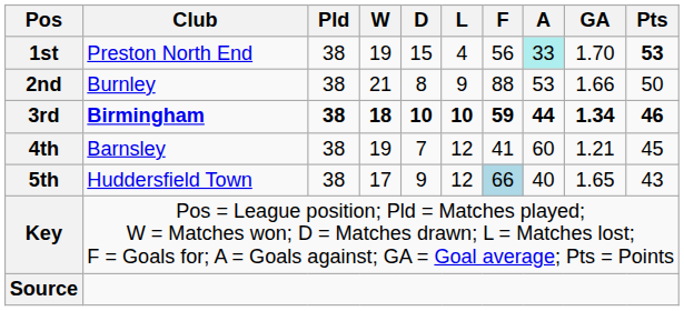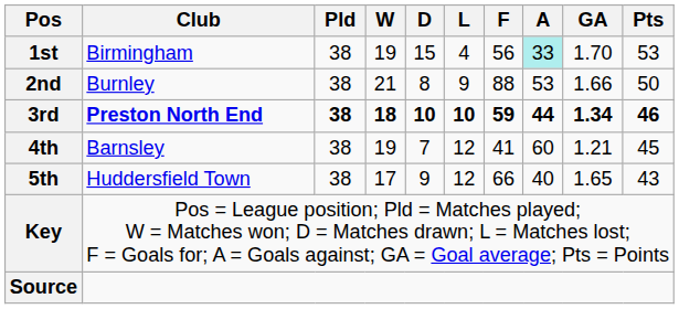 <table class="wikitable" style="text-align:center">
 <tr>
 <th scope="col">Pos</th>
 <th scope="col">Club</th>
 <th scope="col">Pld</th>
 <th scope="col">W</th>
 <th scope="col">D</th>
 <th scope="col">L</th>
 <th scope="col">F</th>
 <th scope="col">A</th>
 <th scope="col">GA</th>
 <th scope="col">Pts</th>
 </tr>
 <tr>
 <th scope="row">1st</th>
-<td align="left"><a href='#'>Preston North End</a></td>
+<td align="left"><a href='#'>Birmingham</a></td>
 <td>38</td>
 <td>19</td>
 <td>15</td>
 <td>4</td>
 <td>56</td>
 <td style="background: paleturquoise;">33</td>
 <td>1.70</td>
-<td><strong>53</strong></td>
+<td>53</td>
 </tr>
 <tr>
 <th scope="row">2nd</th>
 <td align="left"><a href='#'>Burnley</a></td>
 <td>38</td>
 <td>21</td>
 <td>8</td>
 <td>9</td>
 <td>88</td>
 <td>53</td>
 <td>1.66</td>
 <td>50</td>
 </tr>
 <tr style="font-weight:bold">
 <th scope="row">3rd</th>
-<td align="left"><a href='#'>Birmingham</a></td>
+<td align="left"><a href='#'>Preston North End</a></td>
 <td>38</td>
 <td>18</td>
 <td>10</td>
 <td>10</td>
 <td>59</td>
 <td>44</td>
 <td>1.34</td>
 <td>46</td>
 </tr>
 <tr>
 <th scope="row">4th</th>
 <td align="left"><a href='#'>Barnsley</a></td>
 <td>38</td>
 <td>19</td>
 <td>7</td>
 <td>12</td>
 <td>41</td>
 <td>60</td>
 <td>1.21</td>
 <td>45</td>
 </tr>
 <tr>
 <th scope="row">5th</th>
 <td align="left"><a href='#'>Huddersfield Town</a></td>
 <td>38</td>
 <td>17</td>
 <td>9</td>
 <td>12</td>
-<td style="background: lightblue;">66</td>
+<td>66</td>
 <td>40</td>
 <td>1.65</td>
 <td>43</td>
 </tr>
 <tr>
 <th scope="row">Key</th>
 <td colspan="9">Pos = League position; Pld = Matches played;<br>W = Matches won; D = Matches drawn; L = Matches lost;<br>F = Goals for; A = Goals against; GA = <a href='#'>Goal average</a>; Pts = Points</td>
 </tr>
 <tr>
 <th scope="row">Source</th>
 <td colspan="9"></td>
 </tr>
 </table>
